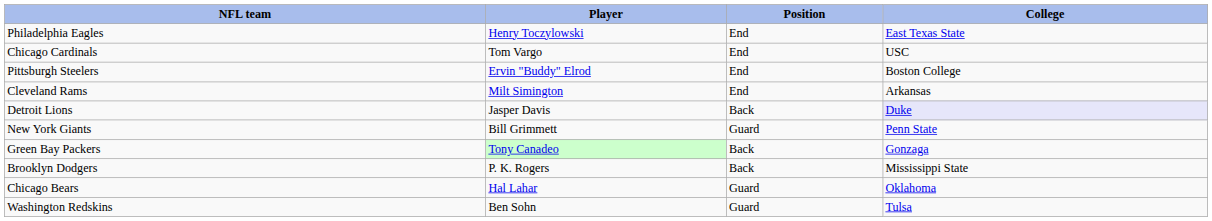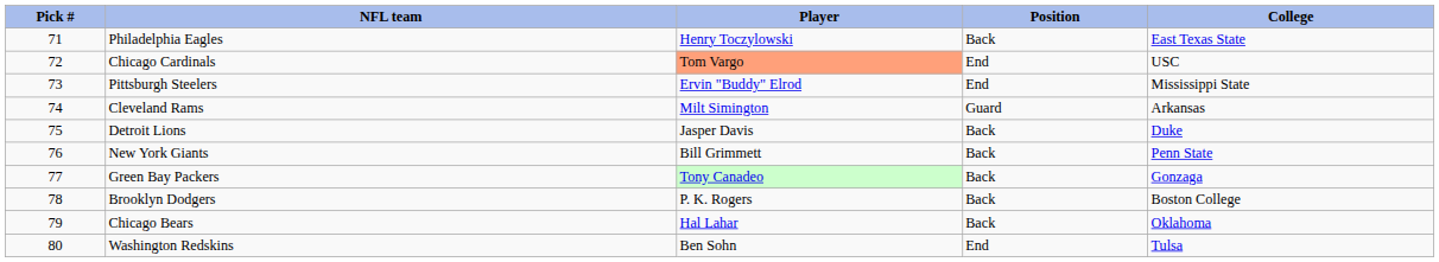 <table class="wikitable sortable sortable" style="width: 100%">
 <tr>
+<th style="background:#A8BDEC;" width=7%>Pick #</th>
 <th width=40% style="background:#A8BDEC;">NFL team</th>
 <th width=20% style="background:#A8BDEC;">Player</th>
 <th width=13% style="background:#A8BDEC;">Position</th>
 <th style="background:#A8BDEC;">College</th>
 </tr>
 <tr>
+<td align=center>71</td>
 <td>Philadelphia Eagles</td>
 <td><a href='#'>Henry Toczylowski</a></td>
-<td>End</td>
+<td>Back</td>
 <td><a href='#'>East Texas State</a></td>
 </tr>
 <tr>
+<td align=center>72</td>
 <td>Chicago Cardinals</td>
-<td>Tom Vargo</td>
+<td style="background: lightsalmon;">Tom Vargo</td>
 <td>End</td>
 <td>USC</td>
 </tr>
 <tr>
+<td align=center>73</td>
 <td>Pittsburgh Steelers</td>
 <td><a href='#'>Ervin "Buddy" Elrod</a></td>
 <td>End</td>
-<td>Boston College</td>
+<td>Mississippi State</td>
 </tr>
 <tr>
+<td align=center>74</td>
 <td>Cleveland Rams</td>
 <td><a href='#'>Milt Simington</a></td>
-<td>End</td>
+<td>Guard</td>
 <td>Arkansas</td>
 </tr>
 <tr>
+<td align=center>75</td>
 <td>Detroit Lions</td>
 <td>Jasper Davis</td>
 <td>Back</td>
-<td style="background: lavender;"><a href='#'>Duke</a></td>
+<td><a href='#'>Duke</a></td>
 </tr>
 <tr>
+<td align=center>76</td>
 <td>New York Giants</td>
 <td>Bill Grimmett</td>
-<td>Guard</td>
+<td>Back</td>
 <td><a href='#'>Penn State</a></td>
 </tr>
 <tr>
+<td align=center>77</td>
 <td>Green Bay Packers</td>
 <td bgcolor="#CCFFCC"><a href='#'>Tony Canadeo</a></td>
 <td>Back</td>
 <td><a href='#'>Gonzaga</a></td>
 </tr>
 <tr>
+<td align=center>78</td>
 <td>Brooklyn Dodgers</td>
 <td>P. K. Rogers</td>
 <td>Back</td>
-<td>Mississippi State</td>
+<td>Boston College</td>
 </tr>
 <tr>
+<td align=center>79</td>
 <td>Chicago Bears</td>
 <td><a href='#'>Hal Lahar</a></td>
-<td>Guard</td>
+<td>Back</td>
 <td><a href='#'>Oklahoma</a></td>
 </tr>
 <tr>
+<td align=center>80</td>
 <td>Washington Redskins</td>
 <td>Ben Sohn</td>
-<td>Guard</td>
+<td>End</td>
 <td><a href='#'>Tulsa</a></td>
 </tr>
 </table>
